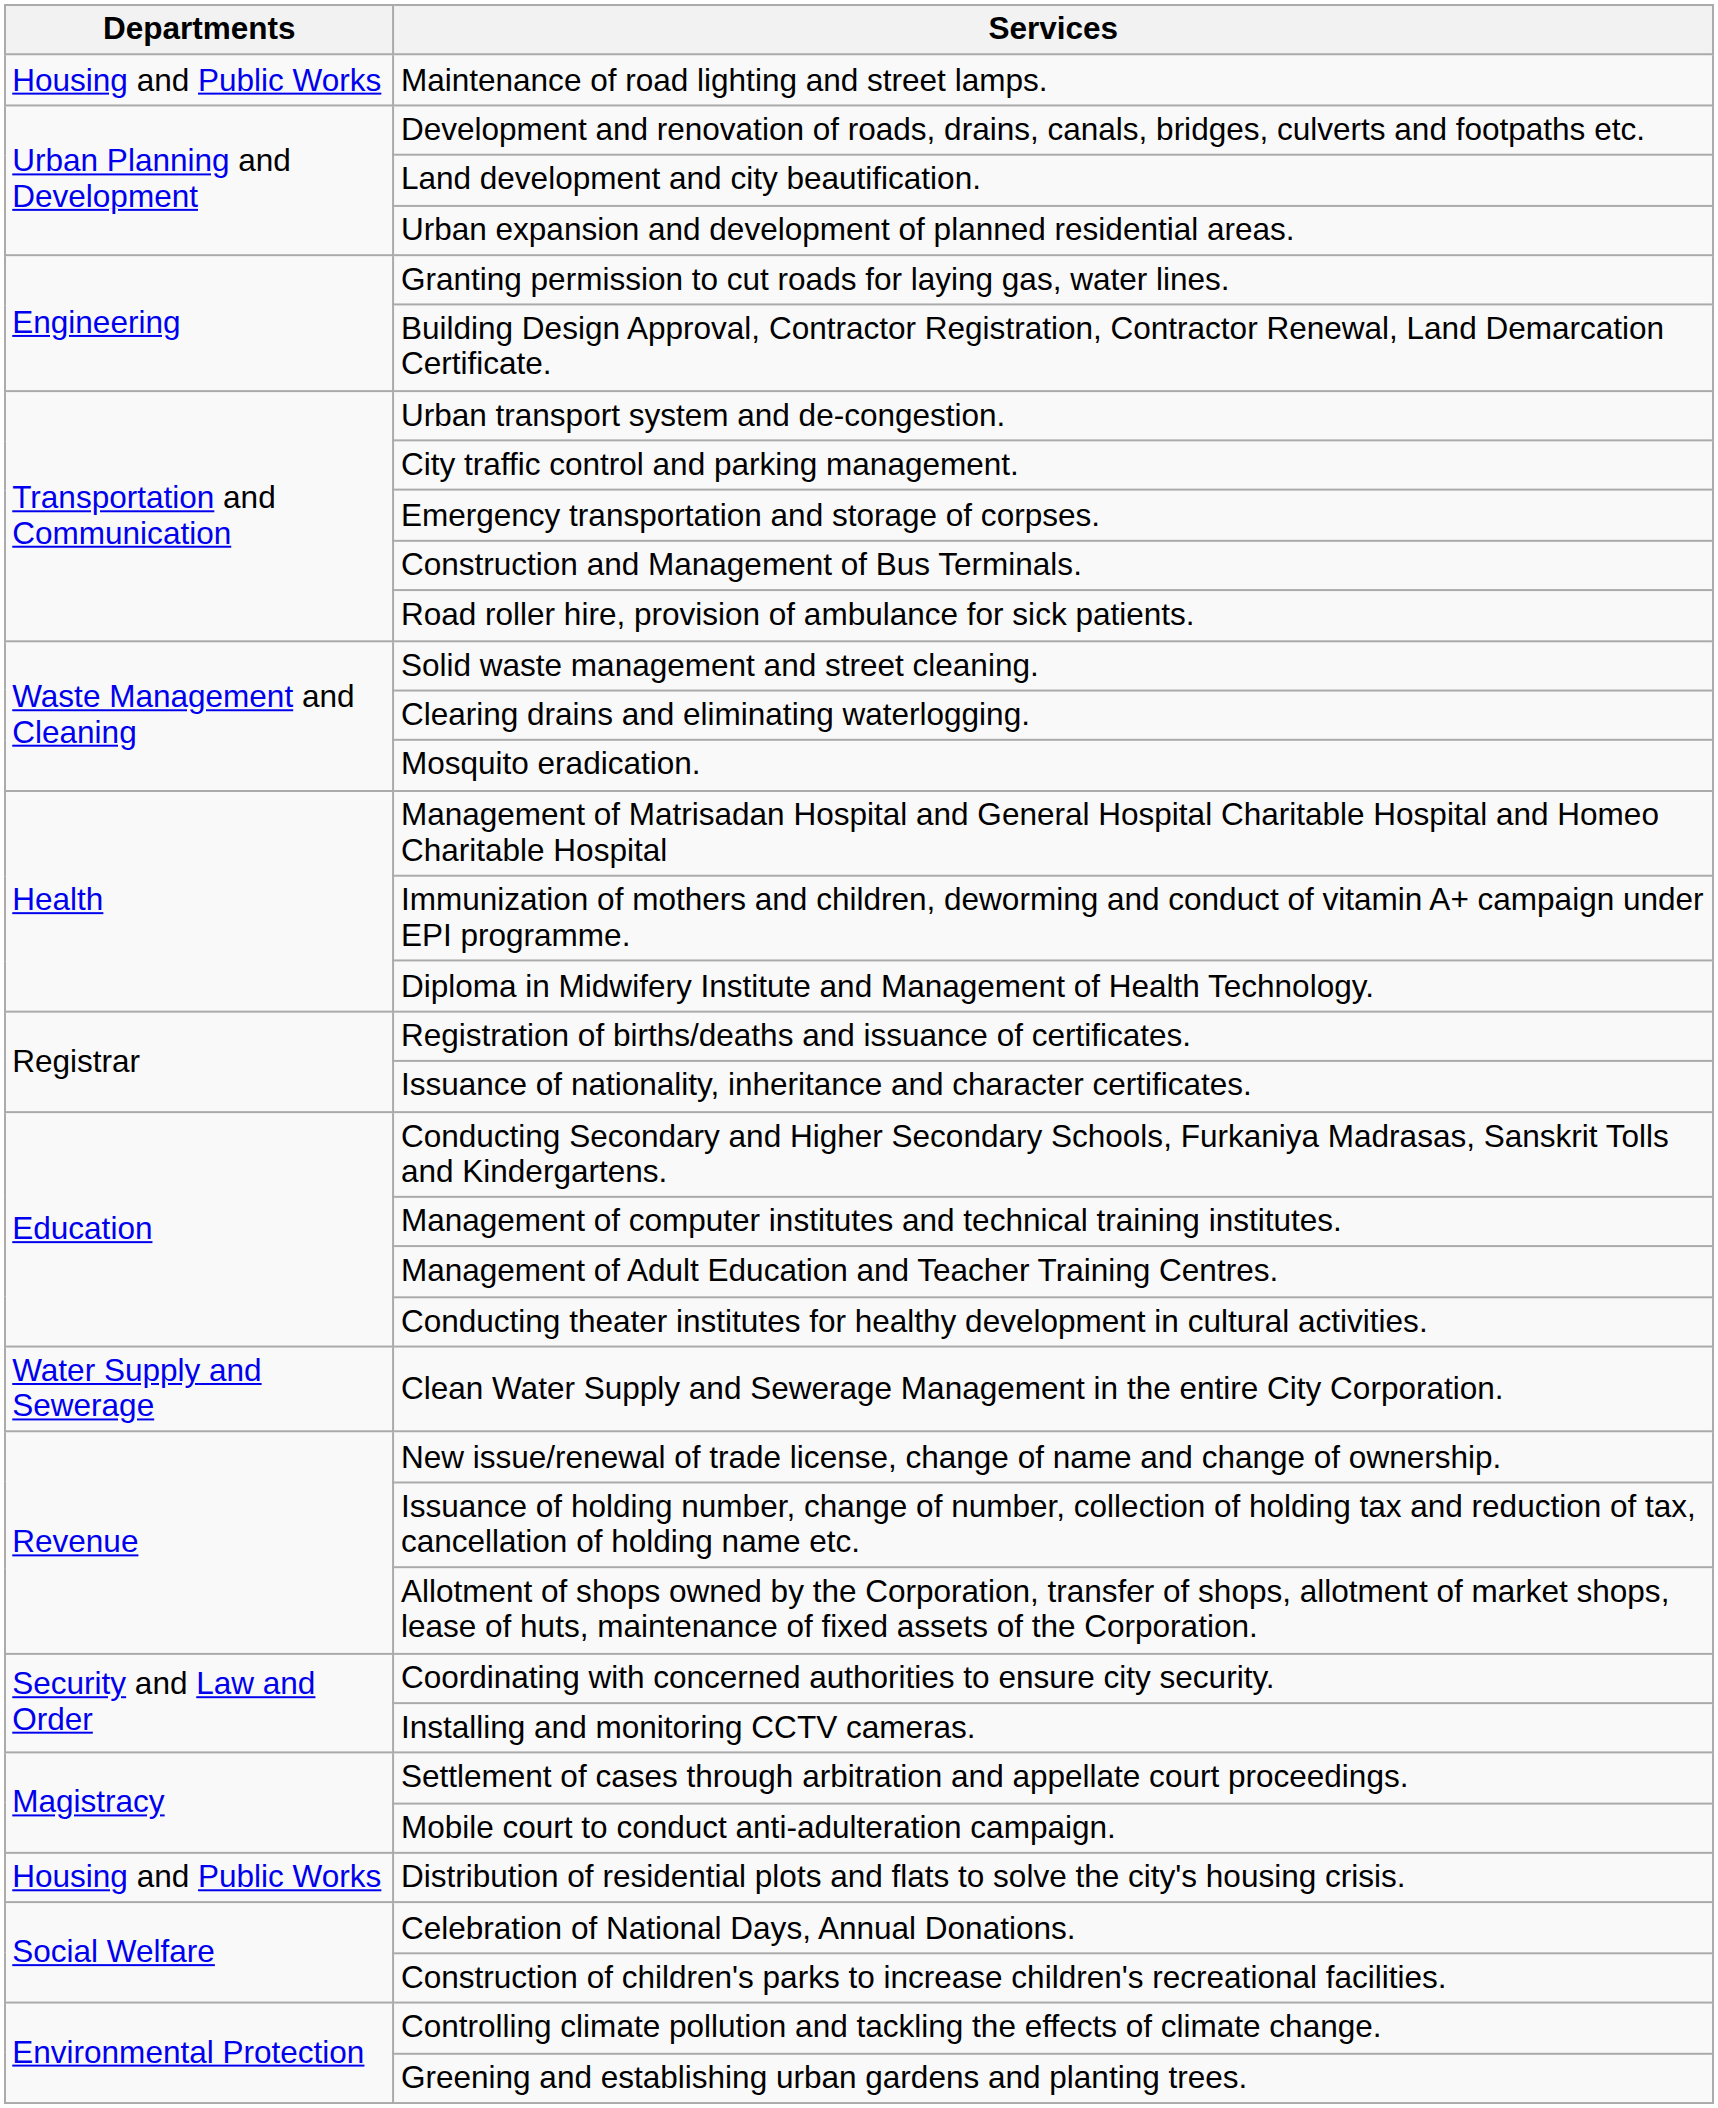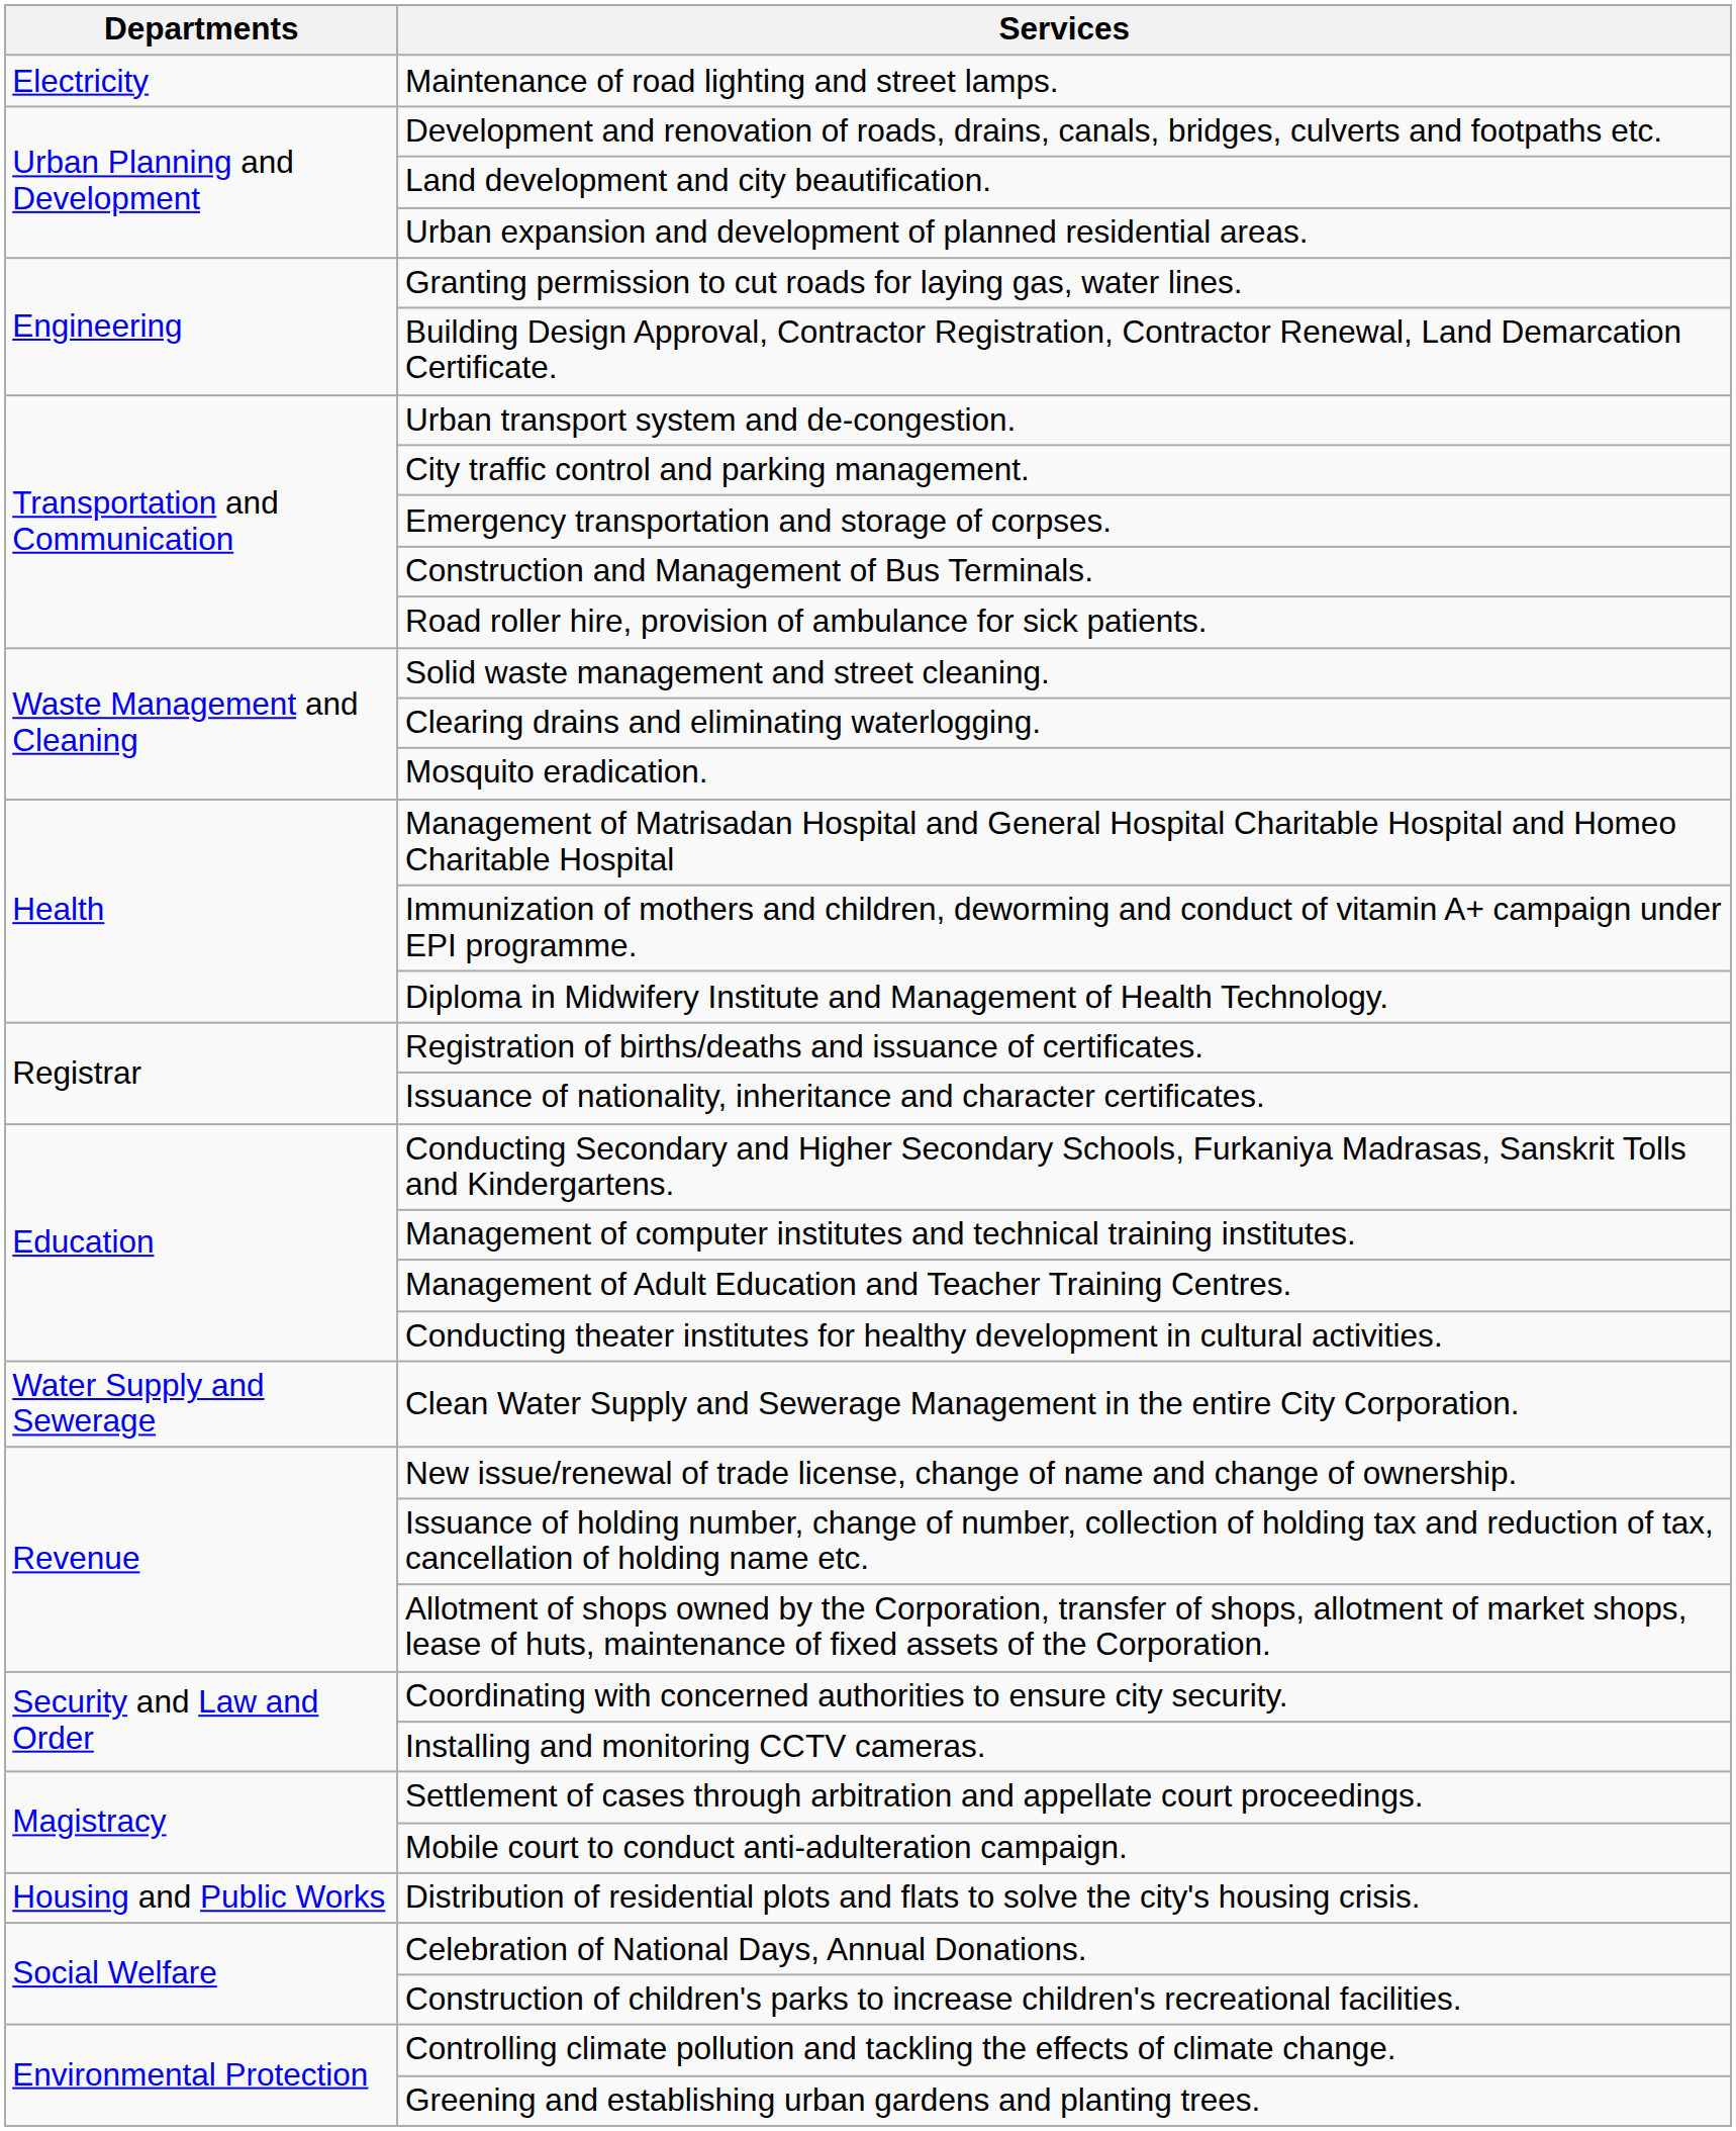 <table class="wikitable">
 <tr>
 <th>Departments</th>
 <th>Services</th>
 </tr>
 <tr>
-<td><a href='#'>Housing</a> and <a href='#'>Public Works</a></td>
+<td><a href='#'>Electricity</a></td>
 <td>Maintenance of road lighting and street lamps.</td>
 </tr>
 <tr>
 <td rowspan="3"><a href='#'>Urban Planning</a> and <a href='#'>Development</a></td>
 <td>Development and renovation of roads, drains, canals, bridges, culverts and footpaths etc.</td>
 </tr>
 <tr>
 <td>Land development and city beautification.</td>
 </tr>
 <tr>
 <td>Urban expansion and development of planned residential areas.</td>
 </tr>
 <tr>
 <td rowspan="2"><a href='#'>Engineering</a></td>
 <td>Granting permission to cut roads for laying gas, water lines.</td>
 </tr>
 <tr>
 <td>Building Design Approval, Contractor Registration, Contractor Renewal, Land Demarcation Certificate.</td>
 </tr>
 <tr>
 <td rowspan="5"><a href='#'>Transportation</a> and <a href='#'>Communication</a></td>
 <td>Urban transport system and de-congestion.</td>
 </tr>
 <tr>
 <td>City traffic control and parking management.</td>
 </tr>
 <tr>
 <td>Emergency transportation and storage of corpses.</td>
 </tr>
 <tr>
 <td>Construction and Management of Bus Terminals.</td>
 </tr>
 <tr>
 <td>Road roller hire, provision of ambulance for sick patients.</td>
 </tr>
 <tr>
 <td rowspan="3"><a href='#'>Waste Management</a> and <a href='#'>Cleaning</a></td>
 <td>Solid waste management and street cleaning.</td>
 </tr>
 <tr>
 <td>Clearing drains and eliminating waterlogging.</td>
 </tr>
 <tr>
 <td>Mosquito eradication.</td>
 </tr>
 <tr>
 <td rowspan="3"><a href='#'>Health</a></td>
 <td>Management of Matrisadan Hospital and General Hospital Charitable Hospital and Homeo Charitable Hospital</td>
 </tr>
 <tr>
 <td>Immunization of mothers and children, deworming and conduct of vitamin A+ campaign under EPI programme.</td>
 </tr>
 <tr>
 <td>Diploma in Midwifery Institute and Management of Health Technology.</td>
 </tr>
 <tr>
 <td rowspan="2">Registrar</td>
 <td>Registration of births/deaths and issuance of certificates.</td>
 </tr>
 <tr>
 <td>Issuance of nationality, inheritance and character certificates.</td>
 </tr>
 <tr>
 <td rowspan="4"><a href='#'>Education</a></td>
 <td>Conducting Secondary and Higher Secondary Schools, Furkaniya Madrasas, Sanskrit Tolls and Kindergartens.</td>
 </tr>
 <tr>
 <td>Management of computer institutes and technical training institutes.</td>
 </tr>
 <tr>
 <td>Management of Adult Education and Teacher Training Centres.</td>
 </tr>
 <tr>
 <td>Conducting theater institutes for healthy development in cultural activities.</td>
 </tr>
 <tr>
 <td><a href='#'>Water Supply and Sewerage</a></td>
 <td>Clean Water Supply and Sewerage Management in the entire City Corporation.</td>
 </tr>
 <tr>
 <td rowspan="3"><a href='#'>Revenue</a></td>
 <td>New issue/renewal of trade license, change of name and change of ownership.</td>
 </tr>
 <tr>
 <td>Issuance of holding number, change of number, collection of holding tax and reduction of tax, cancellation of holding name etc.</td>
 </tr>
 <tr>
 <td>Allotment of shops owned by the Corporation, transfer of shops, allotment of market shops, lease of huts, maintenance of fixed assets of the Corporation.</td>
 </tr>
 <tr>
 <td rowspan="2"><a href='#'>Security</a> and <a href='#'>Law and Order</a></td>
 <td>Coordinating with concerned authorities to ensure city security.</td>
 </tr>
 <tr>
 <td>Installing and monitoring CCTV cameras.</td>
 </tr>
 <tr>
 <td rowspan="2"><a href='#'>Magistracy</a></td>
 <td>Settlement of cases through arbitration and appellate court proceedings.</td>
 </tr>
 <tr>
 <td>Mobile court to conduct anti-adulteration campaign.</td>
 </tr>
 <tr>
 <td><a href='#'>Housing</a> and <a href='#'>Public Works</a></td>
 <td>Distribution of residential plots and flats to solve the city's housing crisis.</td>
 </tr>
 <tr>
 <td rowspan="2"><a href='#'>Social Welfare</a></td>
 <td>Celebration of National Days, Annual Donations.</td>
 </tr>
 <tr>
 <td>Construction of children's parks to increase children's recreational facilities.</td>
 </tr>
 <tr>
 <td rowspan="2"><a href='#'>Environmental Protection</a></td>
 <td>Controlling climate pollution and tackling the effects of climate change.</td>
 </tr>
 <tr>
 <td>Greening and establishing urban gardens and planting trees.</td>
 </tr>
 </table>
